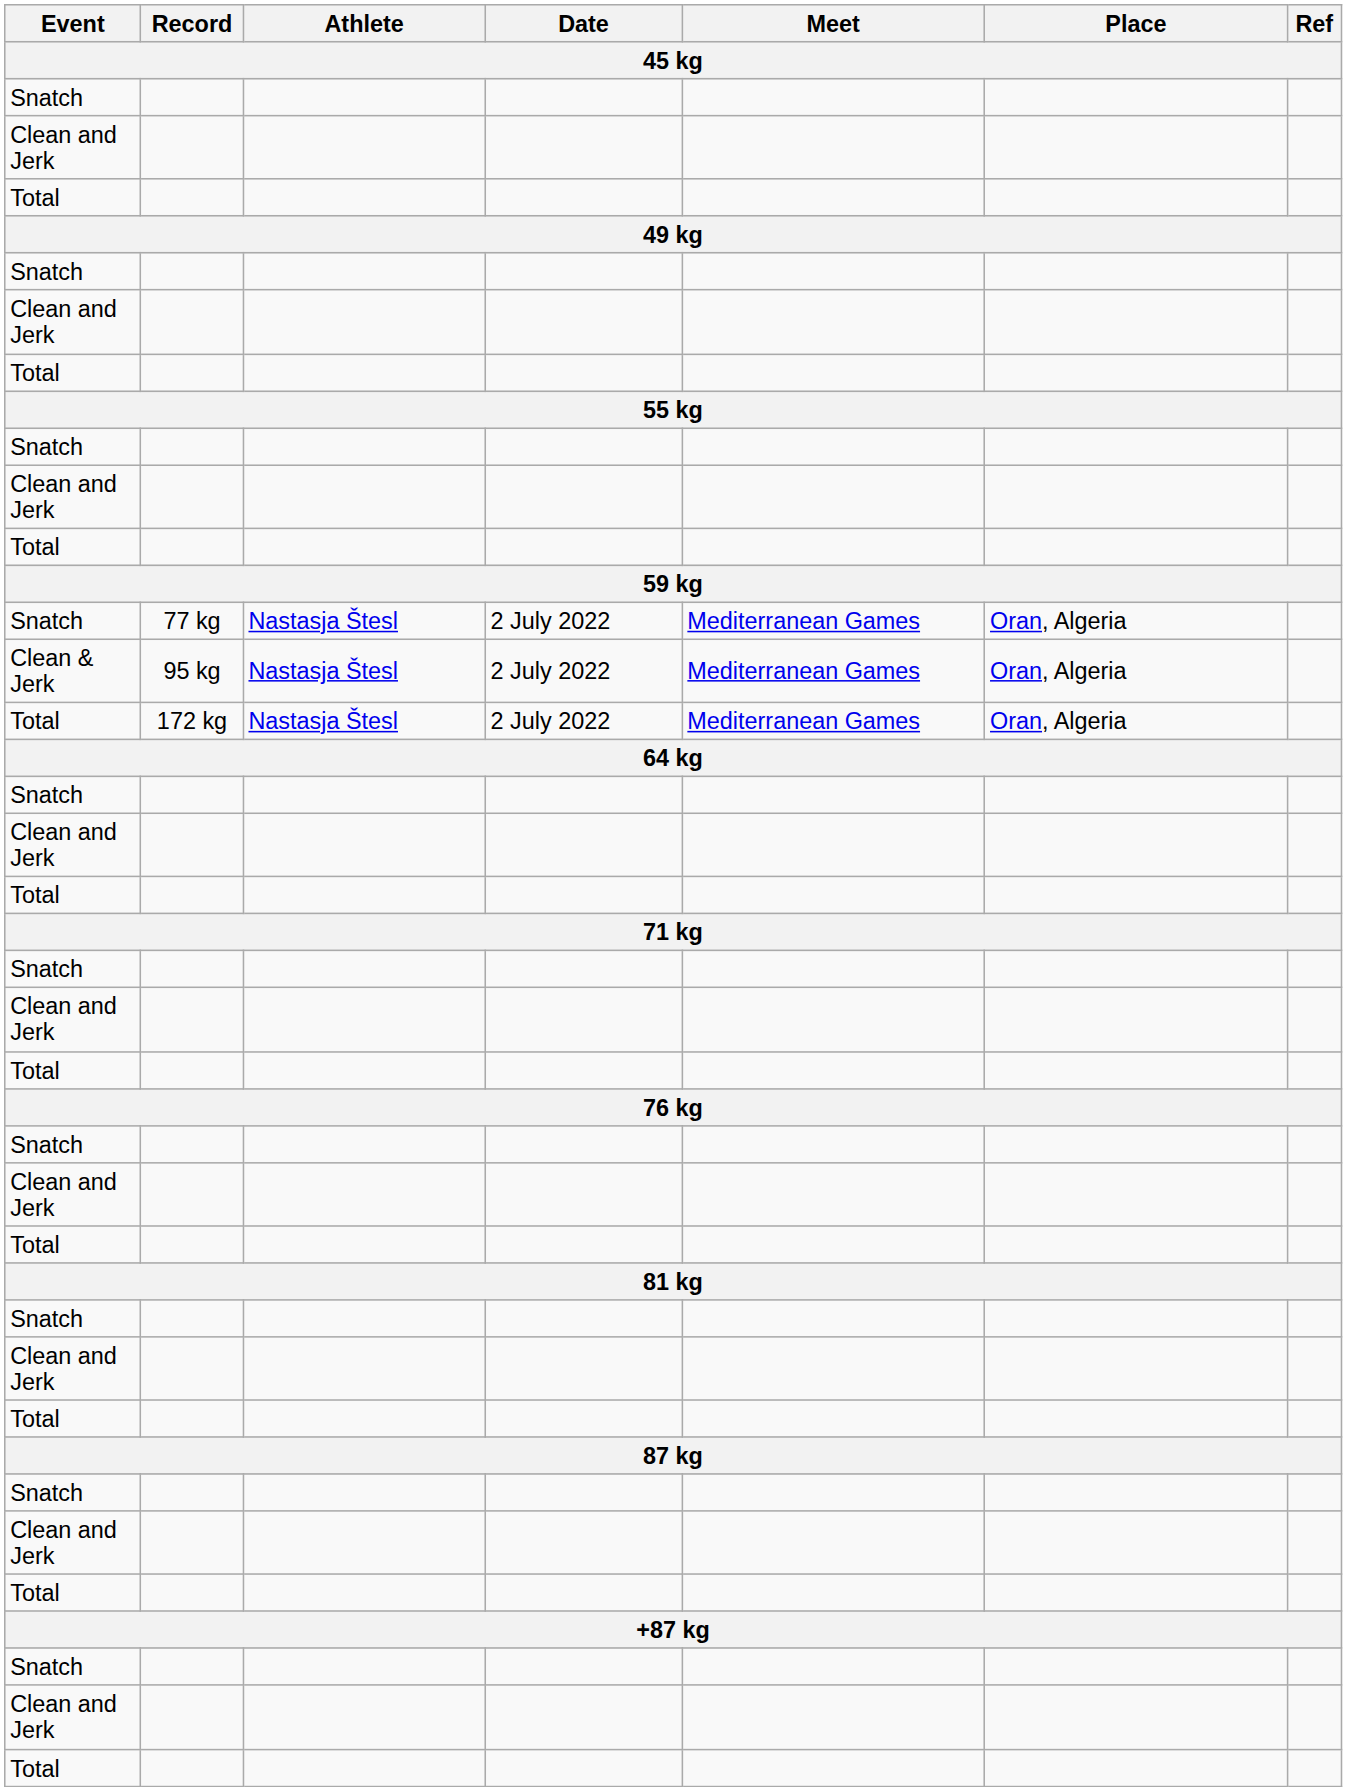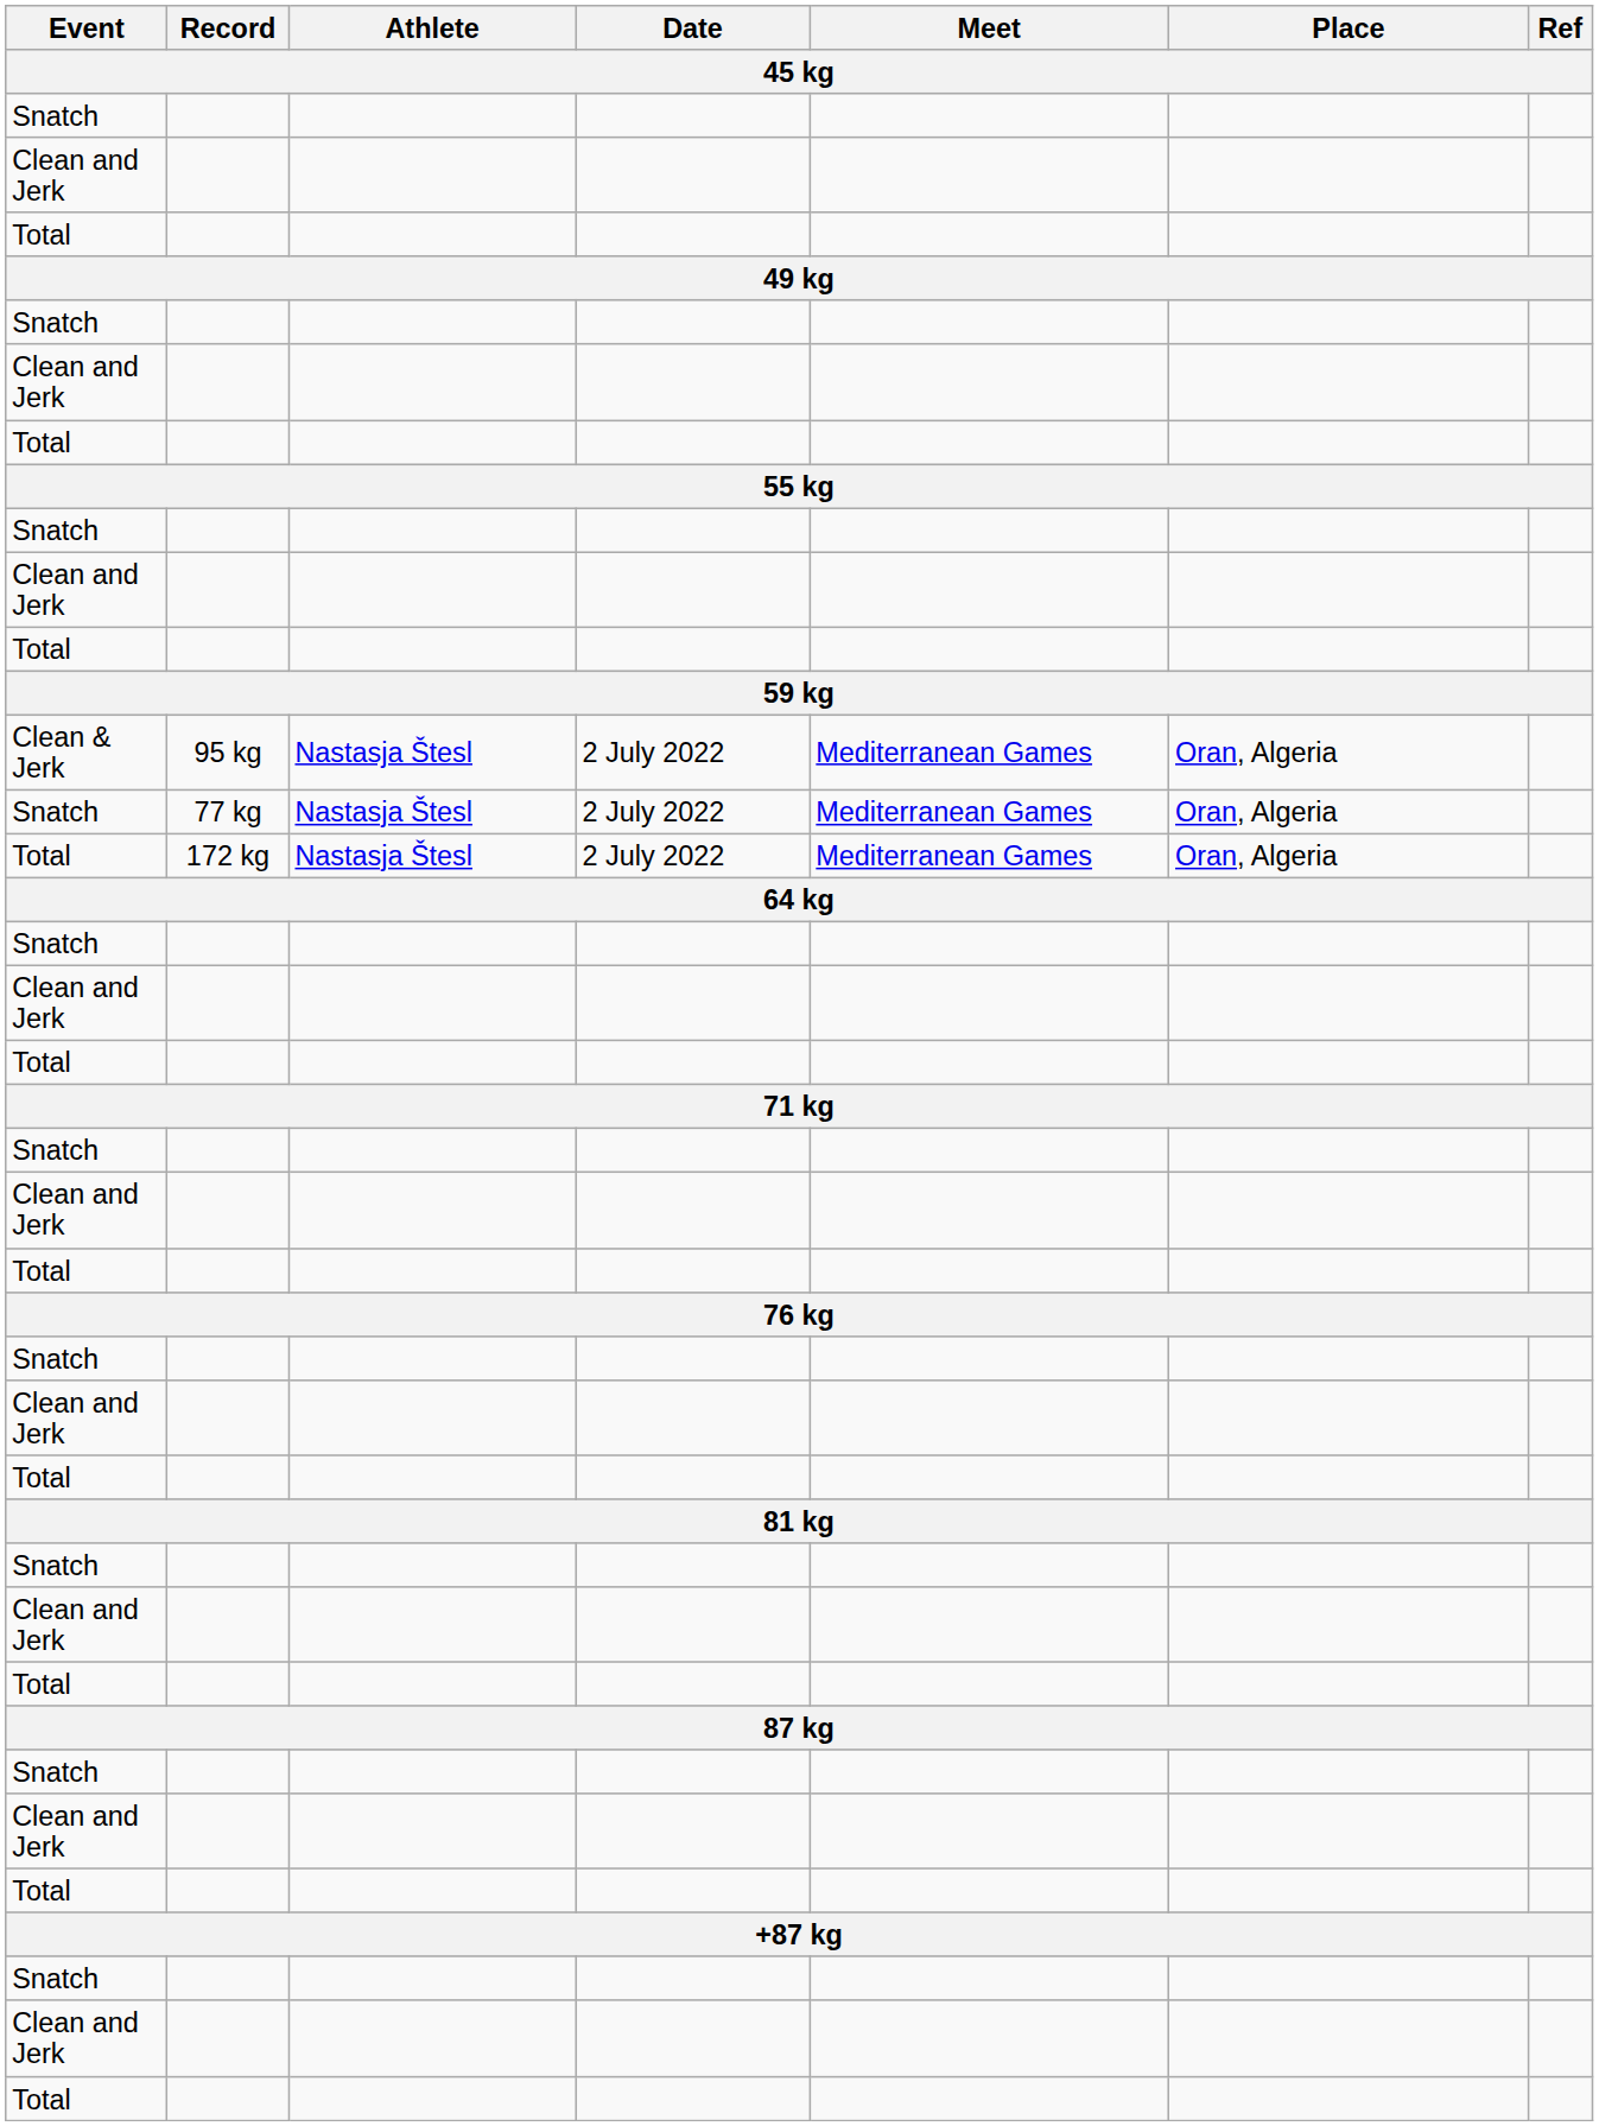 <table class="wikitable" style="font-size:95%;">
 <tr>
 <th width=9%>Event</th>
 <th width=6%>Record</th>
 <th width=16%>Athlete</th>
 <th width=13%>Date</th>
 <th width=20%>Meet</th>
 <th width=20%>Place</th>
 <th width=3%>Ref</th>
 </tr>
 <tr bgcolor="#DDDDDD">
 <th colspan="7">45 kg</th>
 </tr>
 <tr>
 <td>Snatch</td>
 <td align="center"></td>
 <td></td>
 <td></td>
 <td></td>
 <td></td>
 <td></td>
 </tr>
 <tr>
 <td>Clean and Jerk</td>
 <td align="center"></td>
 <td></td>
 <td></td>
 <td></td>
 <td></td>
 <td></td>
 </tr>
 <tr>
 <td>Total</td>
 <td align="center"></td>
 <td></td>
 <td></td>
 <td></td>
 <td></td>
 <td></td>
 </tr>
 <tr bgcolor="#DDDDDD">
 <th colspan="7">49 kg</th>
 </tr>
 <tr>
 <td>Snatch</td>
 <td align="center"></td>
 <td></td>
 <td></td>
 <td></td>
 <td></td>
 <td></td>
 </tr>
 <tr>
 <td>Clean and Jerk</td>
 <td align="center"></td>
 <td></td>
 <td></td>
 <td></td>
 <td></td>
 <td></td>
 </tr>
 <tr>
 <td>Total</td>
 <td align="center"></td>
 <td></td>
 <td></td>
 <td></td>
 <td></td>
 <td></td>
 </tr>
 <tr bgcolor="#DDDDDD">
 <th colspan="7">55 kg</th>
 </tr>
 <tr>
 <td>Snatch</td>
 <td align="center"></td>
 <td></td>
 <td></td>
 <td></td>
 <td></td>
 <td></td>
 </tr>
 <tr>
 <td>Clean and Jerk</td>
 <td align="center"></td>
 <td></td>
 <td></td>
 <td></td>
 <td></td>
 <td></td>
 </tr>
 <tr>
 <td>Total</td>
 <td align="center"></td>
 <td></td>
 <td></td>
 <td></td>
 <td></td>
 <td></td>
 </tr>
 <tr bgcolor="#DDDDDD">
 <th colspan="7">59 kg</th>
 </tr>
 <tr>
-<td>Snatch</td>
-<td align="center">77 kg</td>
+<td>Clean & Jerk</td>
+<td align="center">95 kg</td>
 <td><a href='#'>Nastasja Štesl</a></td>
 <td>2 July 2022</td>
 <td><a href='#'>Mediterranean Games</a></td>
 <td><a href='#'>Oran</a>, Algeria</td>
 <td></td>
 </tr>
 <tr>
-<td>Clean & Jerk</td>
-<td align="center">95 kg</td>
+<td>Snatch</td>
+<td align="center">77 kg</td>
 <td><a href='#'>Nastasja Štesl</a></td>
 <td>2 July 2022</td>
 <td><a href='#'>Mediterranean Games</a></td>
 <td><a href='#'>Oran</a>, Algeria</td>
 <td></td>
 </tr>
 <tr>
 <td>Total</td>
 <td align="center">172 kg</td>
 <td><a href='#'>Nastasja Štesl</a></td>
 <td>2 July 2022</td>
 <td><a href='#'>Mediterranean Games</a></td>
 <td><a href='#'>Oran</a>, Algeria</td>
 <td></td>
 </tr>
 <tr bgcolor="#DDDDDD">
 <th colspan="7">64 kg</th>
 </tr>
 <tr>
 <td>Snatch</td>
 <td align="center"></td>
 <td></td>
 <td></td>
 <td></td>
 <td></td>
 <td></td>
 </tr>
 <tr>
 <td>Clean and Jerk</td>
 <td align="center"></td>
 <td></td>
 <td></td>
 <td></td>
 <td></td>
 <td></td>
 </tr>
 <tr>
 <td>Total</td>
 <td align="center"></td>
 <td></td>
 <td></td>
 <td></td>
 <td></td>
 <td></td>
 </tr>
 <tr bgcolor="#DDDDDD">
 <th colspan="7">71 kg</th>
 </tr>
 <tr>
 <td>Snatch</td>
 <td align="center"></td>
 <td></td>
 <td></td>
 <td></td>
 <td></td>
 <td></td>
 </tr>
 <tr>
 <td>Clean and Jerk</td>
 <td align="center"></td>
 <td></td>
 <td></td>
 <td></td>
 <td></td>
 <td></td>
 </tr>
 <tr>
 <td>Total</td>
 <td align="center"></td>
 <td></td>
 <td></td>
 <td></td>
 <td></td>
 <td></td>
 </tr>
 <tr bgcolor="#DDDDDD">
 <th colspan="7">76 kg</th>
 </tr>
 <tr>
 <td>Snatch</td>
 <td align="center"></td>
 <td></td>
 <td></td>
 <td></td>
 <td></td>
 <td></td>
 </tr>
 <tr>
 <td>Clean and Jerk</td>
 <td align="center"></td>
 <td></td>
 <td></td>
 <td></td>
 <td></td>
 <td></td>
 </tr>
 <tr>
 <td>Total</td>
 <td align="center"></td>
 <td></td>
 <td></td>
 <td></td>
 <td></td>
 <td></td>
 </tr>
 <tr bgcolor="#DDDDDD">
 <th colspan="7">81 kg</th>
 </tr>
 <tr>
 <td>Snatch</td>
 <td align="center"></td>
 <td></td>
 <td></td>
 <td></td>
 <td></td>
 <td></td>
 </tr>
 <tr>
 <td>Clean and Jerk</td>
 <td align="center"></td>
 <td></td>
 <td></td>
 <td></td>
 <td></td>
 <td></td>
 </tr>
 <tr>
 <td>Total</td>
 <td align="center"></td>
 <td></td>
 <td></td>
 <td></td>
 <td></td>
 <td></td>
 </tr>
 <tr bgcolor="#DDDDDD">
 <th colspan="7">87 kg</th>
 </tr>
 <tr>
 <td>Snatch</td>
 <td align="center"></td>
 <td></td>
 <td></td>
 <td></td>
 <td></td>
 <td></td>
 </tr>
 <tr>
 <td>Clean and Jerk</td>
 <td align="center"></td>
 <td></td>
 <td></td>
 <td></td>
 <td></td>
 <td></td>
 </tr>
 <tr>
 <td>Total</td>
 <td align="center"></td>
 <td></td>
 <td></td>
 <td></td>
 <td></td>
 <td></td>
 </tr>
 <tr bgcolor="#DDDDDD">
 <th colspan="7">+87 kg</th>
 </tr>
 <tr>
 <td>Snatch</td>
 <td align="center"></td>
 <td></td>
 <td></td>
 <td></td>
 <td></td>
 <td></td>
 </tr>
 <tr>
 <td>Clean and Jerk</td>
 <td align="center"></td>
 <td></td>
 <td></td>
 <td></td>
 <td></td>
 <td></td>
 </tr>
 <tr>
 <td>Total</td>
 <td align="center"></td>
 <td></td>
 <td></td>
 <td></td>
 <td></td>
 <td></td>
 </tr>
 </table>
